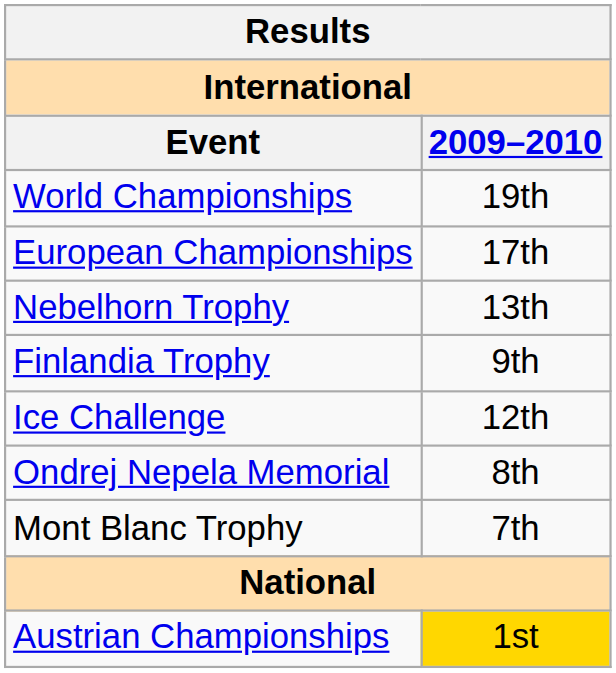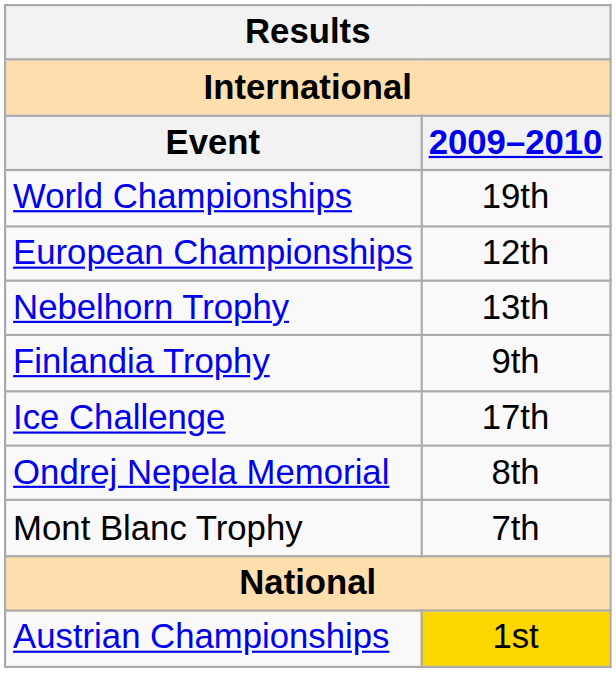 <table class="wikitable" style="text-align:center">
 <tr>
 <th colspan=2 align=center><strong>Results</strong></th>
 </tr>
 <tr>
 <th style="background-color: #ffdead; " colspan=2 align=center><strong>International</strong></th>
 </tr>
 <tr>
 <th>Event</th>
 <th><a href='#'>2009–2010</a></th>
 </tr>
 <tr>
 <td align=left><a href='#'>World Championships</a></td>
 <td>19th</td>
 </tr>
 <tr>
 <td align=left><a href='#'>European Championships</a></td>
-<td>17th</td>
+<td>12th</td>
 </tr>
 <tr>
 <td align=left><a href='#'>Nebelhorn Trophy</a></td>
 <td>13th</td>
 </tr>
 <tr>
 <td align=left><a href='#'>Finlandia Trophy</a></td>
 <td>9th</td>
 </tr>
 <tr>
 <td align=left><a href='#'>Ice Challenge</a></td>
-<td>12th</td>
+<td>17th</td>
 </tr>
 <tr>
 <td align=left><a href='#'>Ondrej Nepela Memorial</a></td>
 <td>8th</td>
 </tr>
 <tr>
 <td align=left>Mont Blanc Trophy</td>
 <td>7th</td>
 </tr>
 <tr>
 <th style="background-color: #ffdead; " colspan=2 align=center><strong>National</strong></th>
 </tr>
 <tr>
 <td align=left><a href='#'>Austrian Championships</a></td>
 <td bgcolor=gold>1st</td>
 </tr>
 </table>
